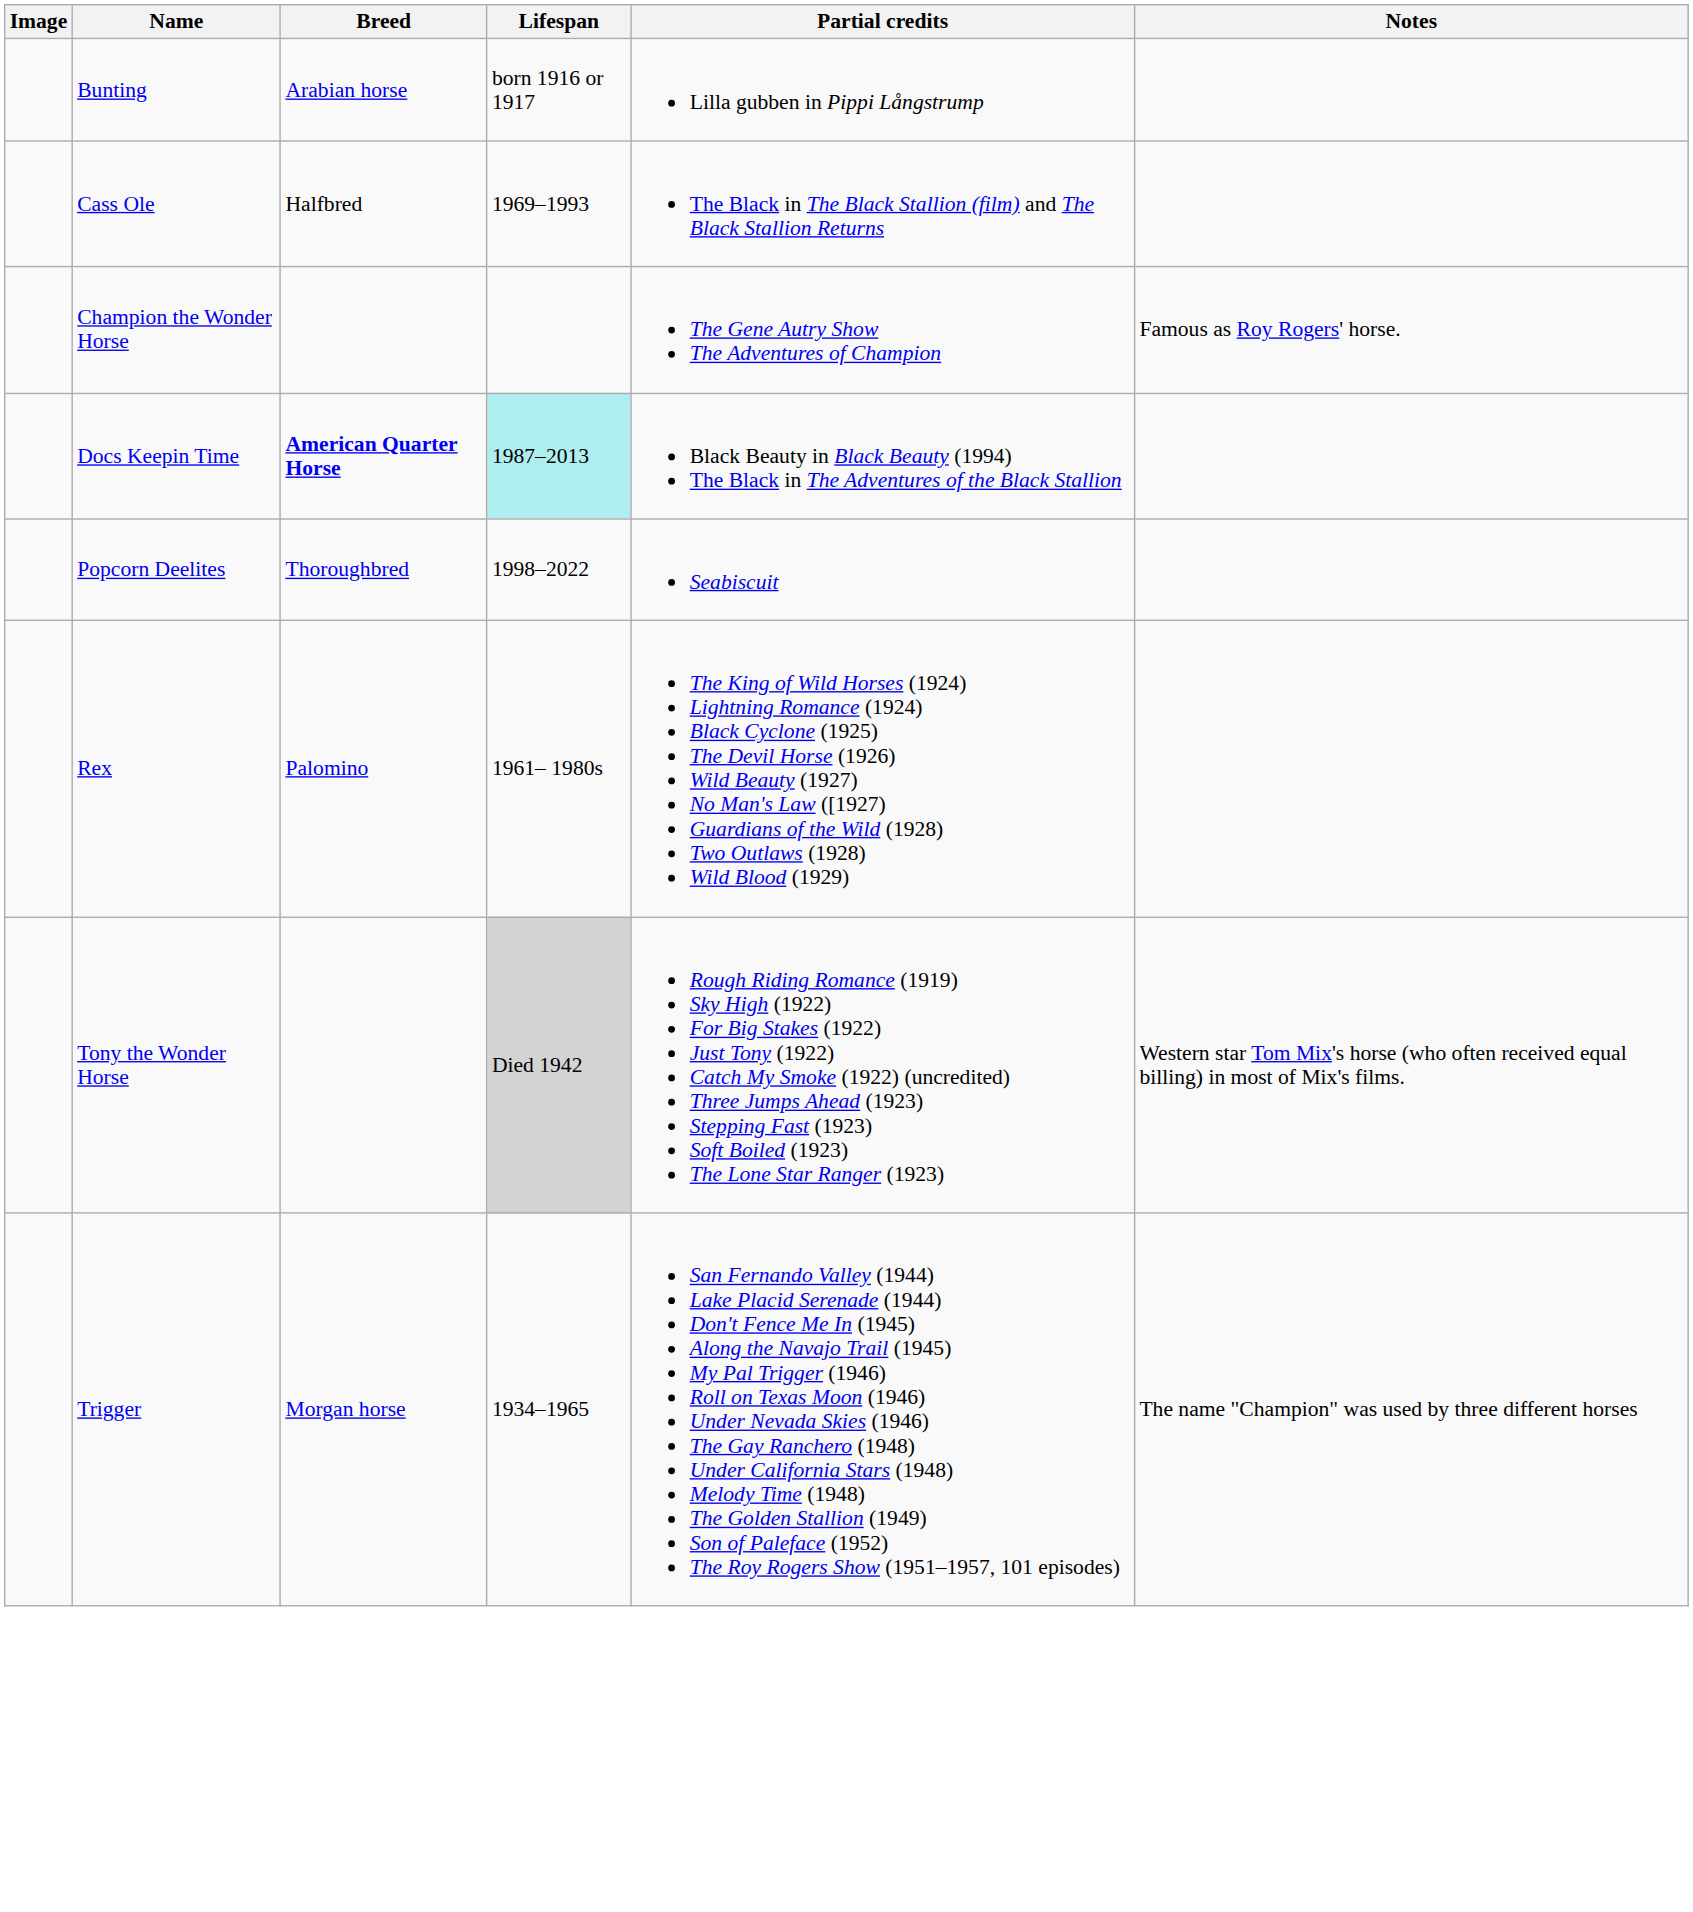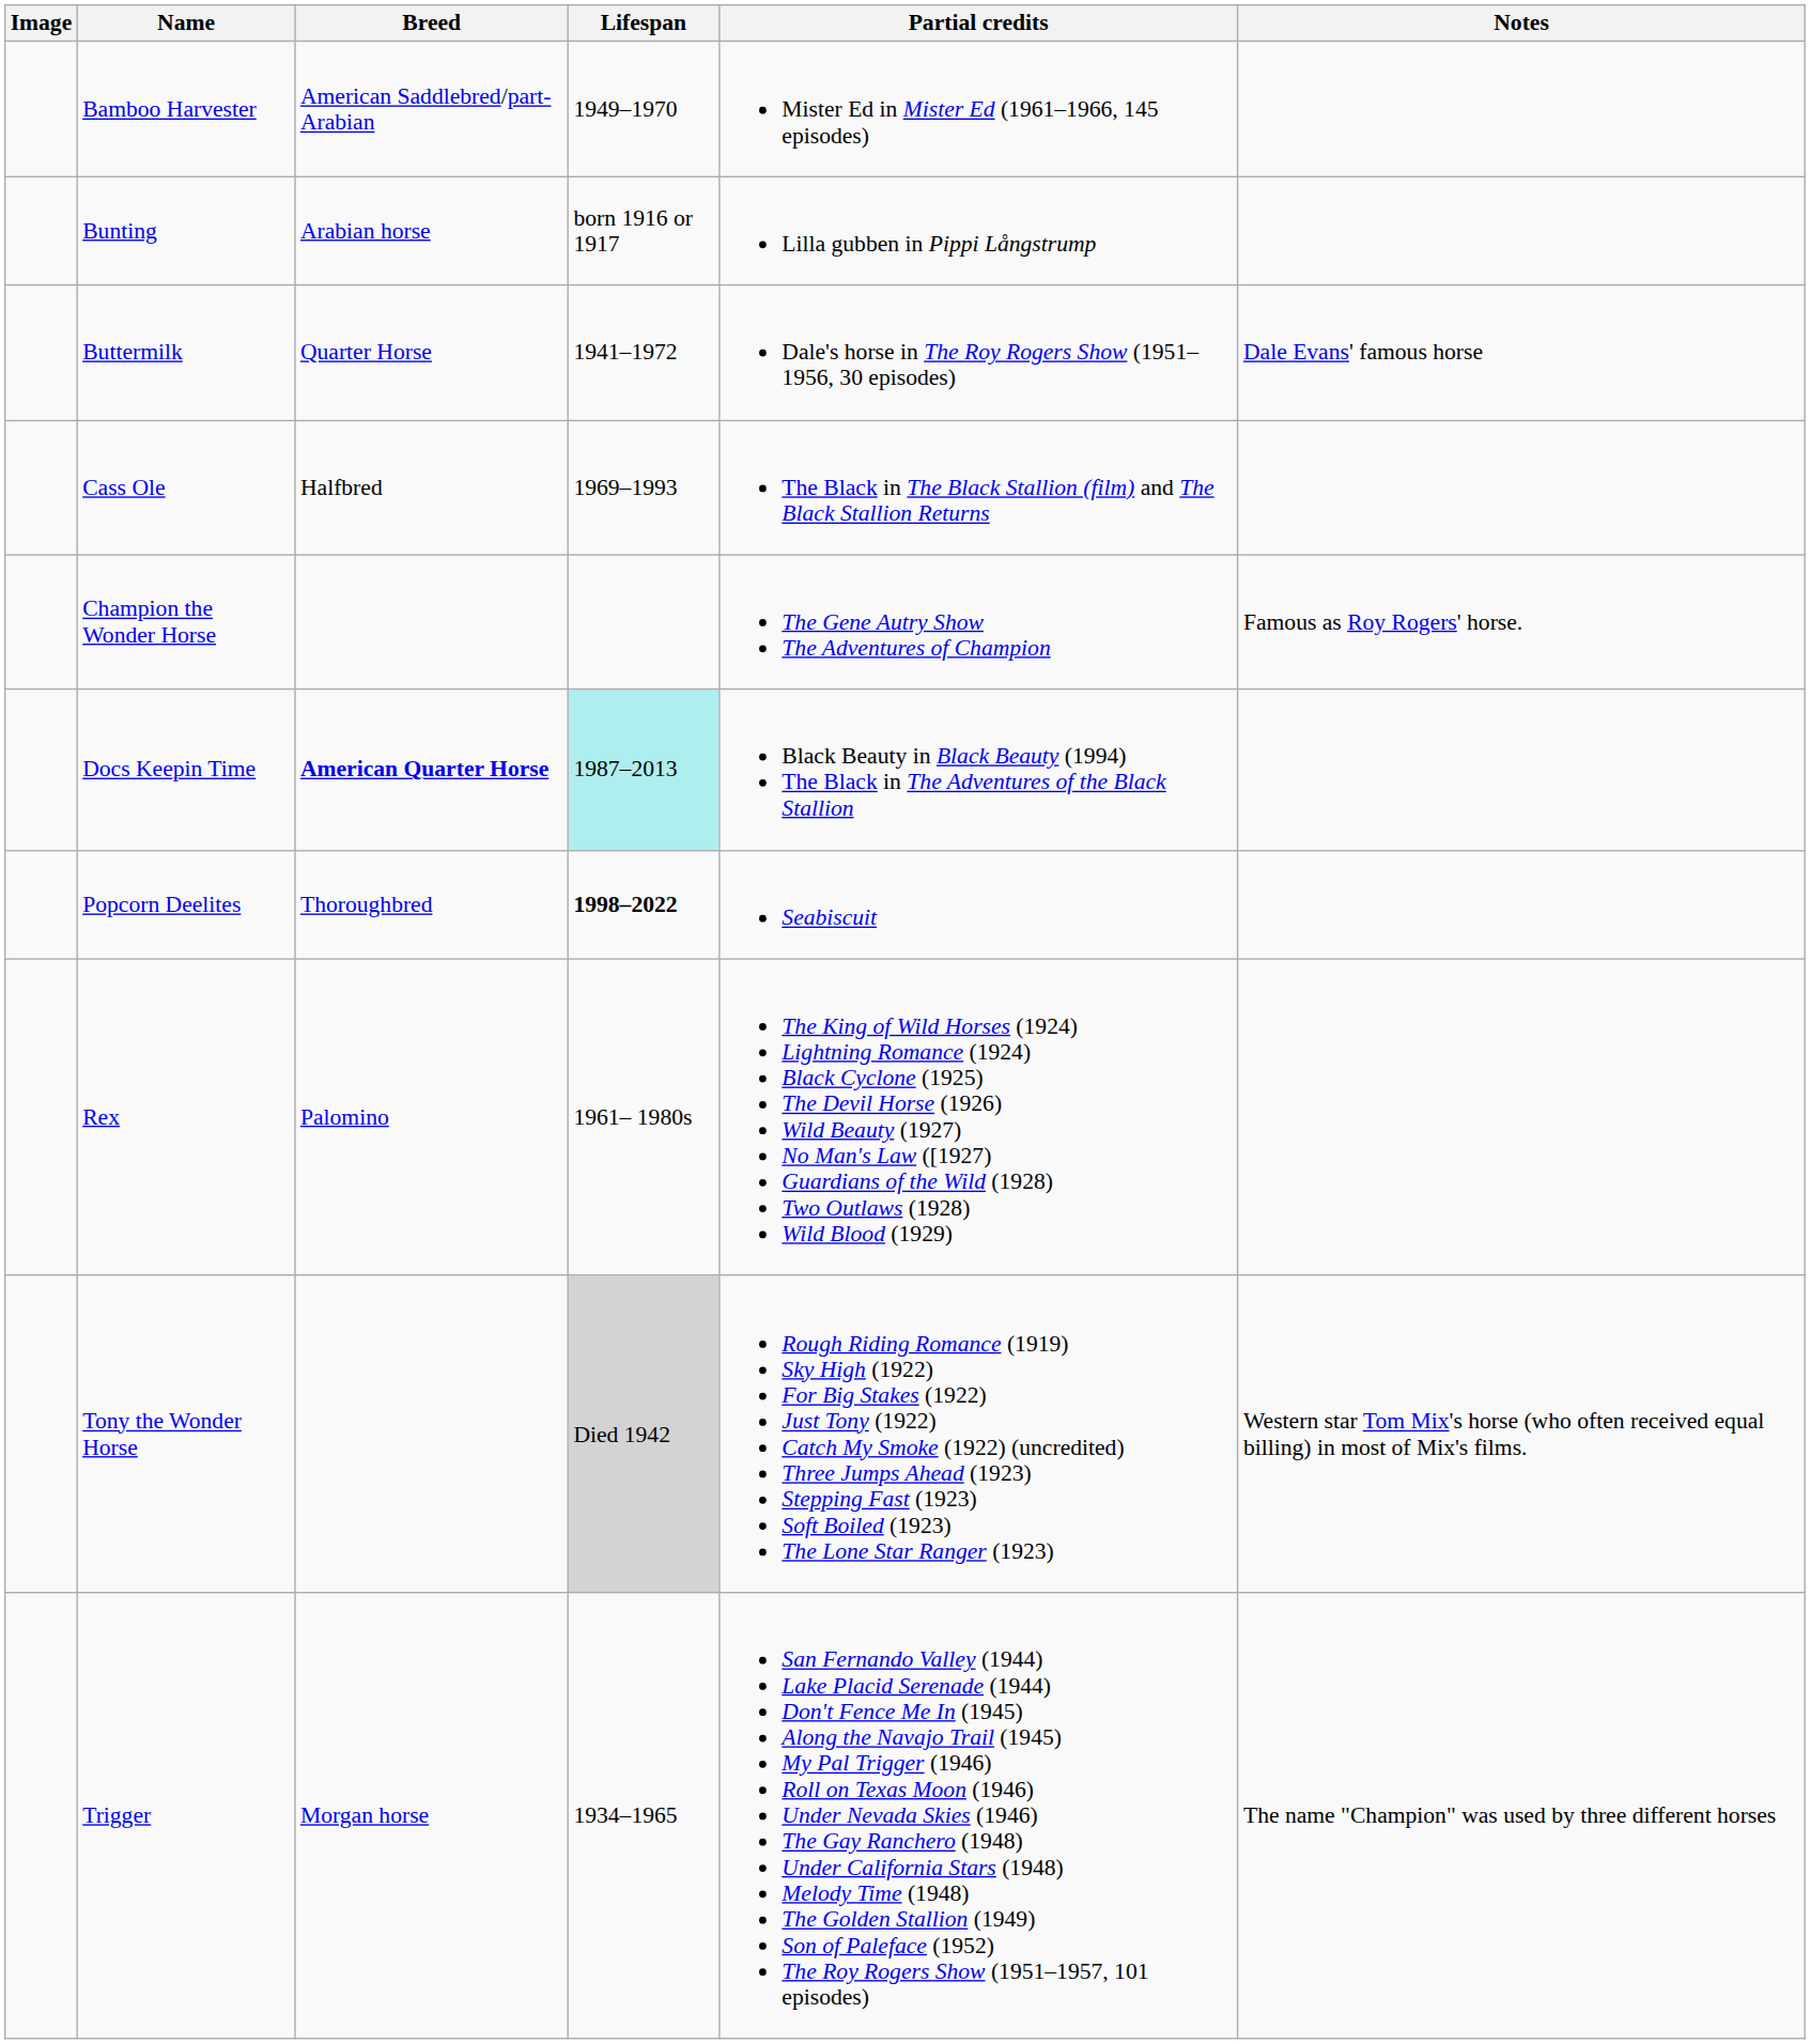 <table class="wikitable sortable">
 <tr>
 <th scope="col" class="unsortable">Image</th>
 <th>Name</th>
 <th>Breed</th>
 <th>Lifespan</th>
 <th class=unsortable>Partial credits</th>
 <th class=unsortable>Notes</th>
 </tr>
 <tr>
 <td></td>
+<td><a href='#'>Bamboo Harvester</a></td>
+<td><a href='#'>American Saddlebred</a>/<a href='#'>part-Arabian</a></td>
+<td>1949–1970</td>
+<td><br><ul><li>Mister Ed in <em><a href='#'>Mister Ed</a></em> (1961–1966, 145 episodes)</li></ul></td>
+<td></td>
+</tr>
+<tr>
+<td></td>
 <td><a href='#'>Bunting</a></td>
 <td><a href='#'>Arabian horse</a></td>
 <td>born  1916 or 1917</td>
 <td><br><ul><li>Lilla gubben in <em>Pippi Långstrump</em></li></ul></td>
 <td></td>
+</tr>
+<tr>
+<td></td>
+<td><a href='#'>Buttermilk</a></td>
+<td><a href='#'>Quarter Horse</a></td>
+<td>1941–1972</td>
+<td><br><ul><li>Dale's horse in <em><a href='#'>The Roy Rogers Show</a></em> (1951–1956, 30 episodes)</li></ul></td>
+<td><a href='#'>Dale Evans</a>' famous horse</td>
 </tr>
 <tr>
 <td></td>
 <td><a href='#'>Cass Ole</a></td>
 <td>Halfbred</td>
 <td>1969–1993</td>
 <td><br><ul><li><a href='#'>The Black</a> in <em><a href='#'>The Black Stallion (film)</a></em> and <em><a href='#'>The Black Stallion Returns</a></em></li></ul></td>
 <td></td>
 </tr>
 <tr>
 <td></td>
 <td><a href='#'>Champion the Wonder Horse</a></td>
 <td></td>
 <td></td>
 <td><br><ul><li><em><a href='#'>The Gene Autry Show</a></em></li><li><em><a href='#'>The Adventures of Champion</a></em></li></ul></td>
 <td>Famous as <a href='#'>Roy Rogers</a>' horse.</td>
 </tr>
 <tr>
 <td></td>
 <td><a href='#'>Docs Keepin Time</a></td>
 <td><strong><a href='#'>American Quarter Horse</a></strong></td>
 <td style="background: paleturquoise;">1987–2013</td>
 <td><br><ul><li>Black Beauty in <em><a href='#'>Black Beauty</a></em> (1994)</li><li><a href='#'>The Black</a> in <em><a href='#'>The Adventures of the Black Stallion</a></em></li></ul></td>
 <td></td>
 </tr>
 <tr>
 <td></td>
 <td><a href='#'>Popcorn Deelites</a></td>
 <td><a href='#'>Thoroughbred</a></td>
-<td>1998–2022</td>
+<td><strong>1998–2022</strong></td>
 <td><br><ul><li><em><a href='#'>Seabiscuit</a></em></li></ul></td>
 <td></td>
 </tr>
 <tr>
 <td></td>
 <td><a href='#'>Rex</a></td>
 <td><a href='#'>Palomino</a></td>
 <td>1961– 1980s</td>
 <td><br><ul><li><em><a href='#'>The King of Wild Horses</a></em> (1924)</li><li><em><a href='#'>Lightning Romance</a></em> (1924)</li><li><em><a href='#'>Black Cyclone</a></em> (1925)</li><li><em><a href='#'>The Devil Horse</a></em> (1926)</li><li><em><a href='#'>Wild Beauty</a></em> (1927)</li><li><em><a href='#'>No Man's Law</a></em> ([1927)</li><li><em><a href='#'>Guardians of the Wild</a></em> (1928)</li><li><em><a href='#'>Two Outlaws</a></em> (1928)</li><li><em><a href='#'>Wild Blood</a></em> (1929)</li></ul></td>
 </tr>
 <tr>
 <td></td>
 <td><a href='#'>Tony the Wonder Horse</a></td>
 <td></td>
 <td style="background: lightgrey;">Died 1942</td>
 <td><br><ul><li><em><a href='#'>Rough Riding Romance</a></em> (1919)</li><li><em><a href='#'>Sky High</a></em> (1922)</li><li><em><a href='#'>For Big Stakes</a></em> (1922)</li><li><em><a href='#'>Just Tony</a></em> (1922)</li><li><em><a href='#'>Catch My Smoke</a></em> (1922) (uncredited)</li><li><em><a href='#'>Three Jumps Ahead</a></em> (1923)</li><li><em><a href='#'>Stepping Fast</a></em> (1923)</li><li><em><a href='#'>Soft Boiled</a></em> (1923)</li><li><em><a href='#'>The Lone Star Ranger</a></em> (1923)</li></ul></td>
 <td>Western star <a href='#'>Tom Mix</a>'s horse (who often received equal billing) in most of Mix's films.</td>
 </tr>
 <tr>
 <td></td>
 <td><a href='#'>Trigger</a></td>
 <td><a href='#'>Morgan horse</a></td>
 <td>1934–1965</td>
 <td><br><ul><li><em><a href='#'>San Fernando Valley</a></em> (1944)</li><li><em><a href='#'>Lake Placid Serenade</a></em> (1944)</li><li><em><a href='#'>Don't Fence Me In</a></em> (1945)</li><li><em><a href='#'>Along the Navajo Trail</a></em> (1945)</li><li><em><a href='#'>My Pal Trigger</a></em> (1946)</li><li><em><a href='#'>Roll on Texas Moon</a></em> (1946)</li><li><em><a href='#'>Under Nevada Skies</a></em> (1946)</li><li><em><a href='#'>The Gay Ranchero</a></em> (1948)</li><li><em><a href='#'>Under California Stars</a></em> (1948)</li><li><em><a href='#'>Melody Time</a></em> (1948)</li><li><em><a href='#'>The Golden Stallion</a></em> (1949)</li><li><em><a href='#'>Son of Paleface</a></em> (1952)</li><li><em><a href='#'>The Roy Rogers Show</a></em> (1951–1957, 101 episodes)</li></ul></td>
 <td>The name "Champion" was used by three different horses</td>
 </tr>
 </table>
